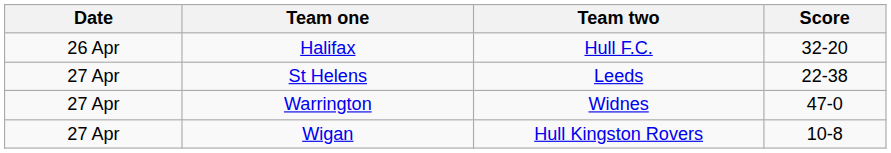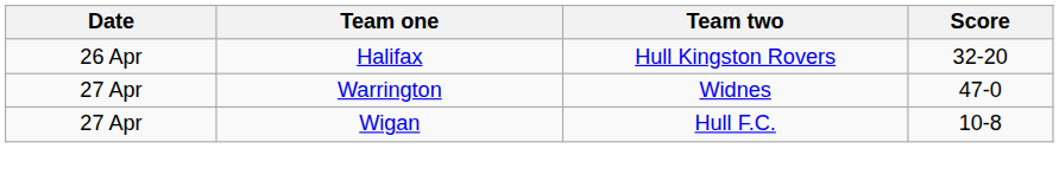 <table class="wikitable" style="text-align: center">
 <tr>
 <th width=150>Date</th>
 <th width=250>Team one</th>
 <th width=250>Team two</th>
 <th width=100>Score</th>
 </tr>
 <tr>
 <td>26 Apr</td>
 <td><a href='#'>Halifax</a></td>
-<td><a href='#'>Hull F.C.</a></td>
+<td><a href='#'>Hull Kingston Rovers</a></td>
 <td>32-20</td>
-</tr>
-<tr>
-<td>27 Apr</td>
-<td><a href='#'>St Helens</a></td>
-<td><a href='#'>Leeds</a></td>
-<td>22-38</td>
 </tr>
 <tr>
 <td>27 Apr</td>
 <td><a href='#'>Warrington</a></td>
 <td><a href='#'>Widnes</a></td>
 <td>47-0</td>
 </tr>
 <tr>
 <td>27 Apr</td>
 <td><a href='#'>Wigan</a></td>
-<td><a href='#'>Hull Kingston Rovers</a></td>
+<td><a href='#'>Hull F.C.</a></td>
 <td>10-8</td>
 </tr>
 </table>
